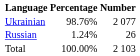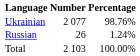 <table class="standard">
 <tr>
 <th>Language</th>
+<th>Number</th>
 <th>Percentage</th>
-<th>Number</th>
 </tr>
 <tr>
 <td><a href='#'>Ukrainian</a></td>
+<td align="right">2 077</td>
 <td align="right">98.76%</td>
-<td align="right">2 077</td>
 </tr>
 <tr>
 <td><a href='#'>Russian</a></td>
+<td align="right">26</td>
 <td align="right">1.24%</td>
-<td align="right">26</td>
 </tr>
 <tr>
 <td>Total</td>
+<td align="right">2 103</td>
 <td align="right">100.00%</td>
-<td align="right">2 103</td>
 </tr>
 </table>
